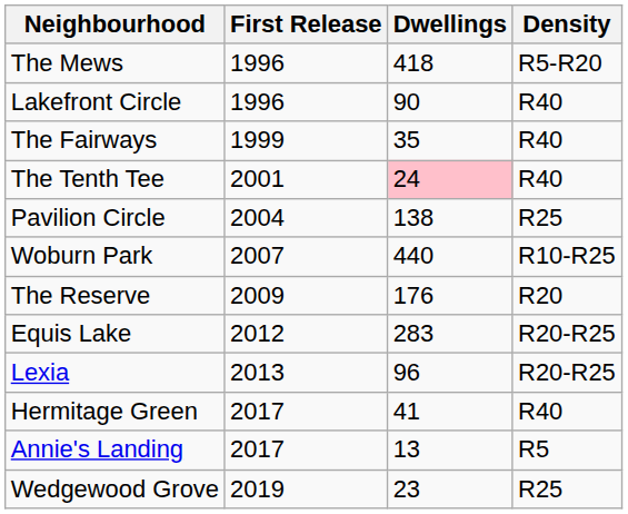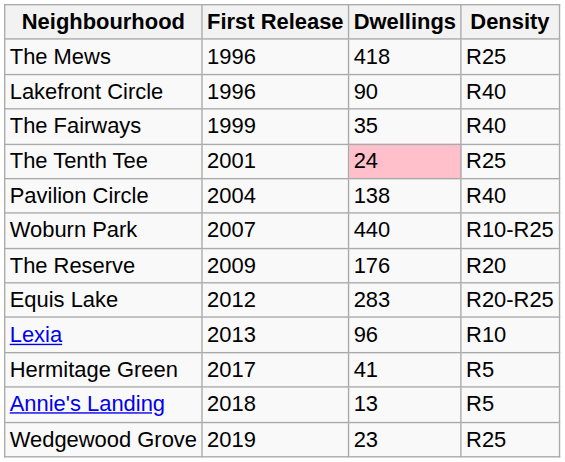 <table class="wikitable">
 <tr>
 <th>Neighbourhood</th>
 <th>First Release</th>
 <th>Dwellings</th>
 <th>Density</th>
 </tr>
 <tr>
 <td>The Mews</td>
 <td>1996</td>
 <td>418</td>
-<td>R5-R20</td>
+<td>R25</td>
 </tr>
 <tr>
 <td>Lakefront Circle</td>
 <td>1996</td>
 <td>90</td>
 <td>R40</td>
 </tr>
 <tr>
 <td>The Fairways</td>
 <td>1999</td>
 <td>35</td>
 <td>R40</td>
 </tr>
 <tr>
 <td>The Tenth Tee</td>
 <td>2001</td>
 <td style="background: pink;">24</td>
-<td>R40</td>
+<td>R25</td>
 </tr>
 <tr>
 <td>Pavilion Circle</td>
 <td>2004</td>
 <td>138</td>
-<td>R25</td>
+<td>R40</td>
 </tr>
 <tr>
 <td>Woburn Park</td>
 <td>2007</td>
 <td>440</td>
 <td>R10-R25</td>
 </tr>
 <tr>
 <td>The Reserve</td>
 <td>2009</td>
 <td>176</td>
 <td>R20</td>
 </tr>
 <tr>
 <td>Equis Lake</td>
 <td>2012</td>
 <td>283</td>
 <td>R20-R25</td>
 </tr>
 <tr>
 <td><a href='#'>Lexia</a> </td>
 <td>2013</td>
 <td>96</td>
-<td>R20-R25</td>
+<td>R10</td>
 </tr>
 <tr>
 <td>Hermitage Green</td>
 <td>2017</td>
 <td>41</td>
-<td>R40</td>
+<td>R5</td>
 </tr>
 <tr>
 <td><a href='#'>Annie's Landing</a> </td>
-<td>2017</td>
+<td>2018</td>
 <td>13</td>
 <td>R5</td>
 </tr>
 <tr>
 <td>Wedgewood Grove</td>
 <td>2019</td>
 <td>23</td>
 <td>R25</td>
 </tr>
 </table>
